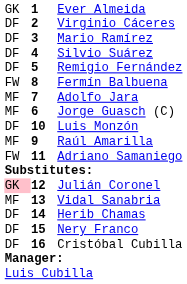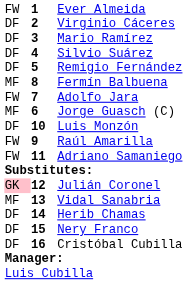 <table style="font-size:90%" cellspacing="0" cellpadding="0" align=center>
 <tr>
 <td colspan="4"></td>
 </tr>
 <tr>
 <th width=25></th>
 <th width=25></th>
 </tr>
 <tr>
-<td>GK</td>
+<td>FW</td>
 <td><strong>1</strong></td>
 <td> <a href='#'>Ever Almeida</a></td>
 </tr>
 <tr>
 <td>DF</td>
 <td><strong>2</strong></td>
 <td> <a href='#'>Virginio Cáceres</a></td>
 </tr>
 <tr>
 <td>DF</td>
 <td><strong>3</strong></td>
 <td> <a href='#'>Mario Ramírez</a></td>
 <td></td>
 <td></td>
 </tr>
 <tr>
 <td>DF</td>
 <td><strong>4</strong></td>
 <td> <a href='#'>Silvio Suárez</a></td>
 </tr>
 <tr>
 <td>DF</td>
 <td><strong>5</strong></td>
 <td> <a href='#'>Remigio Fernández</a></td>
 <td></td>
 </tr>
 <tr>
-<td>FW</td>
+<td>MF</td>
 <td><strong>8</strong></td>
 <td> <a href='#'>Fermín Balbuena</a></td>
 </tr>
 <tr>
-<td>MF</td>
+<td>FW</td>
 <td><strong>7</strong></td>
 <td> <a href='#'>Adolfo Jara</a></td>
 <td></td>
 <td></td>
 </tr>
 <tr>
 <td>MF</td>
 <td><strong>6</strong></td>
 <td> <a href='#'>Jorge Guasch</a> (C)</td>
 </tr>
 <tr>
 <td>DF</td>
 <td><strong>10</strong></td>
 <td> <a href='#'>Luis Monzón</a></td>
 </tr>
 <tr>
-<td>MF</td>
+<td>FW</td>
 <td><strong>9</strong></td>
 <td> <a href='#'>Raúl Amarilla</a></td>
 </tr>
 <tr>
 <td>FW</td>
 <td><strong>11</strong></td>
 <td> <a href='#'>Adriano Samaniego</a></td>
 </tr>
 <tr>
 <td colspan=3><strong>Substitutes:</strong></td>
 </tr>
 <tr>
 <td style="background: pink;">GK</td>
 <td><strong>12</strong></td>
 <td> <a href='#'>Julián Coronel</a></td>
 </tr>
 <tr>
 <td>MF</td>
 <td><strong>13</strong></td>
 <td> <a href='#'>Vidal Sanabria</a></td>
 </tr>
 <tr>
 <td>DF</td>
 <td><strong>14</strong></td>
 <td> <a href='#'>Herib Chamas</a></td>
 <td></td>
 <td></td>
 </tr>
 <tr>
 <td>DF</td>
 <td><strong>15</strong></td>
 <td> <a href='#'>Nery Franco</a></td>
 </tr>
 <tr>
 <td>DF</td>
 <td><strong>16</strong></td>
 <td> Cristóbal Cubilla</td>
 <td></td>
 <td></td>
 </tr>
 <tr>
 <td colspan=3><strong>Manager:</strong></td>
 </tr>
 <tr>
 <td colspan=4> <a href='#'>Luis Cubilla</a></td>
 </tr>
 </table>
